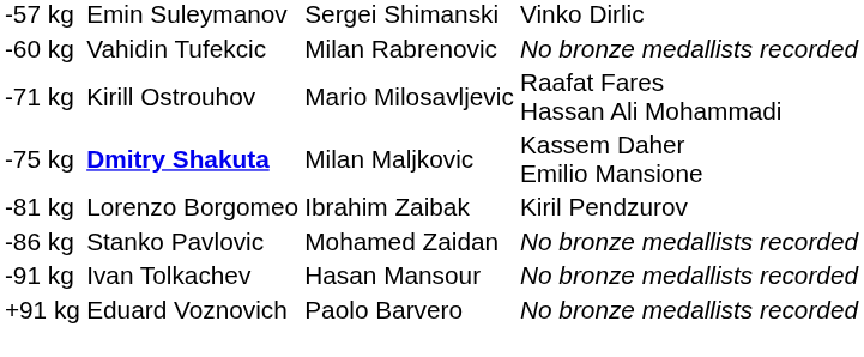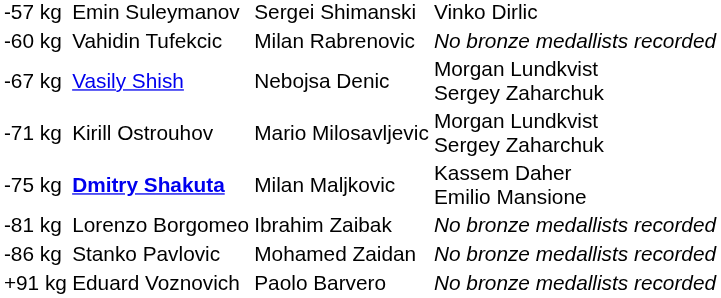 <table>
 <tr>
 <td>-57 kg</td>
 <td>Emin Suleymanov </td>
 <td>Sergei Shimanski </td>
 <td>Vinko Dirlic </td>
 </tr>
 <tr>
 <td>-60 kg</td>
 <td>Vahidin Tufekcic </td>
 <td>Milan Rabrenovic </td>
 <td><em>No bronze medallists recorded</em></td>
 </tr>
 <tr>
+<td>-67 kg</td>
+<td><a href='#'>Vasily Shish</a> </td>
+<td>Nebojsa Denic </td>
+<td>Morgan Lundkvist <br>Sergey Zaharchuk </td>
+</tr>
+<tr>
 <td>-71 kg</td>
 <td>Kirill Ostrouhov </td>
 <td>Mario Milosavljevic </td>
-<td>Raafat Fares <br>Hassan Ali Mohammadi </td>
+<td>Morgan Lundkvist <br>Sergey Zaharchuk </td>
 </tr>
 <tr>
 <td>-75 kg</td>
 <td><strong><a href='#'>Dmitry Shakuta</a> </strong></td>
 <td>Milan Maljkovic </td>
 <td>Kassem Daher <br>Emilio Mansione </td>
 </tr>
 <tr>
 <td>-81 kg</td>
 <td>Lorenzo Borgomeo </td>
 <td>Ibrahim Zaibak </td>
-<td>Kiril Pendzurov </td>
+<td><em>No bronze medallists recorded</em></td>
 </tr>
 <tr>
 <td>-86 kg</td>
 <td>Stanko Pavlovic </td>
 <td>Mohamed Zaidan </td>
-<td><em>No bronze medallists recorded</em></td>
-</tr>
-<tr>
-<td>-91 kg</td>
-<td>Ivan Tolkachev </td>
-<td>Hasan Mansour </td>
 <td><em>No bronze medallists recorded</em></td>
 </tr>
 <tr>
 <td>+91 kg</td>
 <td>Eduard Voznovich </td>
 <td>Paolo Barvero </td>
 <td><em>No bronze medallists recorded</em></td>
 </tr>
 <tr>
 </tr>
 </table>
